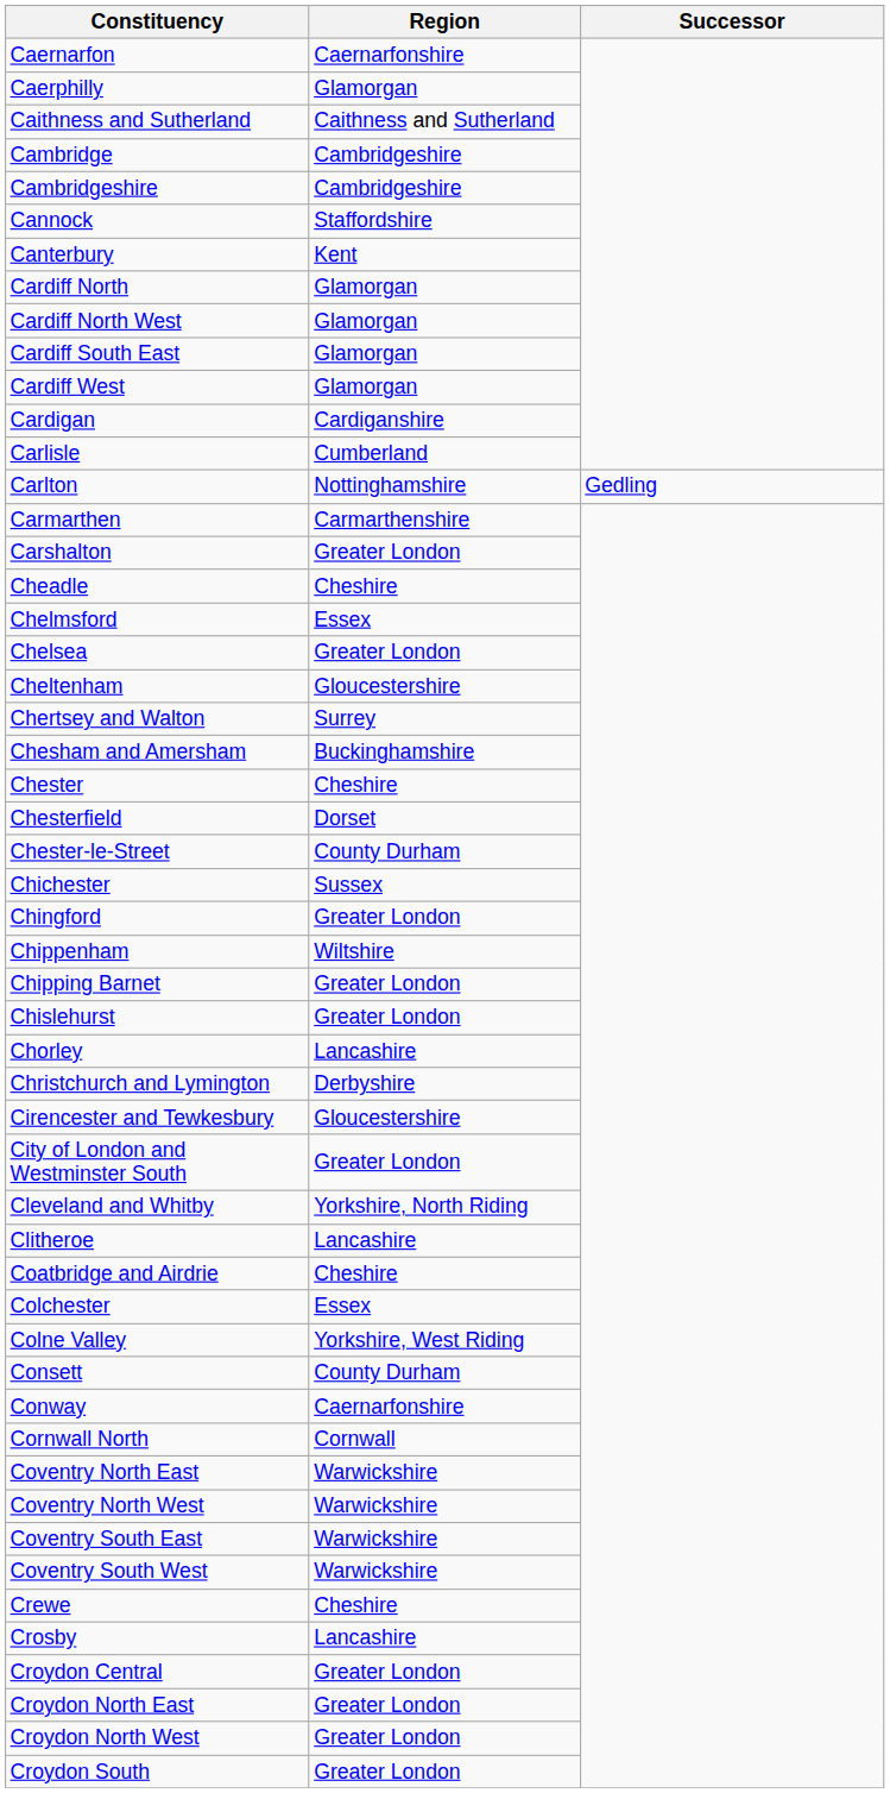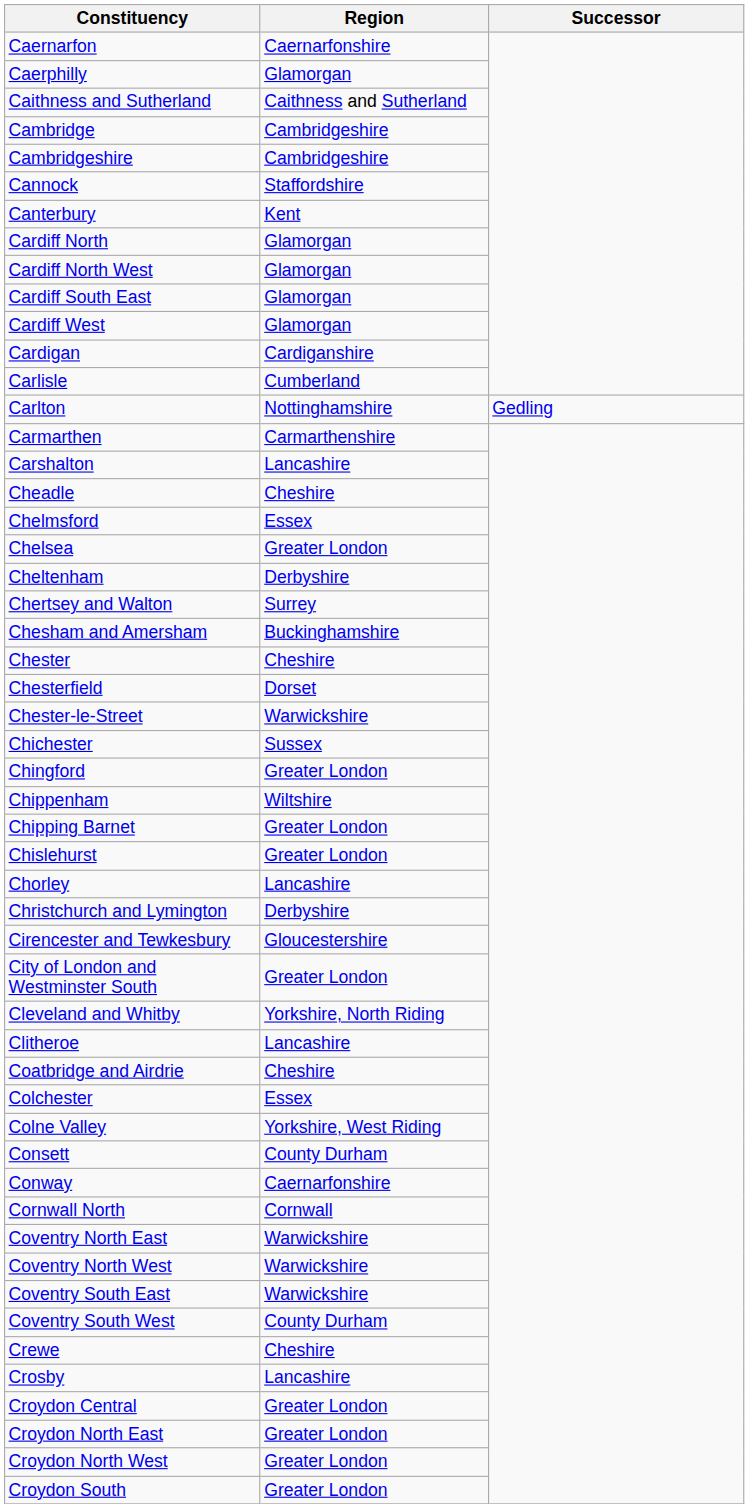 <table class="wikitable">
 <tr>
 <th width="225px">Constituency</th>
 <th width="200px">Region</th>
 <th width="225px">Successor</th>
 </tr>
 <tr>
 <td><a href='#'>Caernarfon</a></td>
 <td><a href='#'>Caernarfonshire</a></td>
 </tr>
 <tr>
 <td><a href='#'>Caerphilly</a></td>
 <td><a href='#'>Glamorgan</a></td>
 </tr>
 <tr>
 <td><a href='#'>Caithness and Sutherland</a></td>
 <td><a href='#'>Caithness</a> and <a href='#'>Sutherland</a></td>
 </tr>
 <tr>
 <td><a href='#'>Cambridge</a></td>
 <td><a href='#'>Cambridgeshire</a></td>
 </tr>
 <tr>
 <td><a href='#'>Cambridgeshire</a></td>
 <td><a href='#'>Cambridgeshire</a></td>
 </tr>
 <tr>
 <td><a href='#'>Cannock</a></td>
 <td><a href='#'>Staffordshire</a></td>
 </tr>
 <tr>
 <td><a href='#'>Canterbury</a></td>
 <td><a href='#'>Kent</a></td>
 </tr>
 <tr>
 <td><a href='#'>Cardiff North</a></td>
 <td><a href='#'>Glamorgan</a></td>
 </tr>
 <tr>
 <td><a href='#'>Cardiff North West</a></td>
 <td><a href='#'>Glamorgan</a></td>
 </tr>
 <tr>
 <td><a href='#'>Cardiff South East</a></td>
 <td><a href='#'>Glamorgan</a></td>
 </tr>
 <tr>
 <td><a href='#'>Cardiff West</a></td>
 <td><a href='#'>Glamorgan</a></td>
 </tr>
 <tr>
 <td><a href='#'>Cardigan</a></td>
 <td><a href='#'>Cardiganshire</a></td>
 </tr>
 <tr>
 <td><a href='#'>Carlisle</a></td>
 <td><a href='#'>Cumberland</a></td>
 </tr>
 <tr>
 <td><a href='#'>Carlton</a></td>
 <td><a href='#'>Nottinghamshire</a></td>
 <td><a href='#'>Gedling</a></td>
 </tr>
 <tr>
 <td><a href='#'>Carmarthen</a></td>
 <td><a href='#'>Carmarthenshire</a></td>
 </tr>
 <tr>
 <td><a href='#'>Carshalton</a></td>
-<td><a href='#'>Greater London</a></td>
+<td><a href='#'>Lancashire</a></td>
 </tr>
 <tr>
 <td><a href='#'>Cheadle</a></td>
 <td><a href='#'>Cheshire</a></td>
 </tr>
 <tr>
 <td><a href='#'>Chelmsford</a></td>
 <td><a href='#'>Essex</a></td>
 </tr>
 <tr>
 <td><a href='#'>Chelsea</a></td>
 <td><a href='#'>Greater London</a></td>
 </tr>
 <tr>
 <td><a href='#'>Cheltenham</a></td>
-<td><a href='#'>Gloucestershire</a></td>
+<td><a href='#'>Derbyshire</a></td>
 </tr>
 <tr>
 <td><a href='#'>Chertsey and Walton</a></td>
 <td><a href='#'>Surrey</a></td>
 </tr>
 <tr>
 <td><a href='#'>Chesham and Amersham</a></td>
 <td><a href='#'>Buckinghamshire</a></td>
 </tr>
 <tr>
 <td><a href='#'>Chester</a></td>
 <td><a href='#'>Cheshire</a></td>
 </tr>
 <tr>
 <td><a href='#'>Chesterfield</a></td>
 <td><a href='#'>Dorset</a></td>
 </tr>
 <tr>
 <td><a href='#'>Chester-le-Street</a></td>
-<td><a href='#'>County Durham</a></td>
+<td><a href='#'>Warwickshire</a></td>
 </tr>
 <tr>
 <td><a href='#'>Chichester</a></td>
 <td><a href='#'>Sussex</a></td>
 </tr>
 <tr>
 <td><a href='#'>Chingford</a></td>
 <td><a href='#'>Greater London</a></td>
 </tr>
 <tr>
 <td><a href='#'>Chippenham</a></td>
 <td><a href='#'>Wiltshire</a></td>
 </tr>
 <tr>
 <td><a href='#'>Chipping Barnet</a></td>
 <td><a href='#'>Greater London</a></td>
 </tr>
 <tr>
 <td><a href='#'>Chislehurst</a></td>
 <td><a href='#'>Greater London</a></td>
 </tr>
 <tr>
 <td><a href='#'>Chorley</a></td>
 <td><a href='#'>Lancashire</a></td>
 </tr>
 <tr>
 <td><a href='#'>Christchurch and Lymington</a></td>
 <td><a href='#'>Derbyshire</a></td>
 </tr>
 <tr>
 <td><a href='#'>Cirencester and Tewkesbury</a></td>
 <td><a href='#'>Gloucestershire</a></td>
 </tr>
 <tr>
 <td><a href='#'>City of London and Westminster South</a></td>
 <td><a href='#'>Greater London</a></td>
 </tr>
 <tr>
 <td><a href='#'>Cleveland and Whitby</a></td>
 <td><a href='#'>Yorkshire, North Riding</a></td>
 </tr>
 <tr>
 <td><a href='#'>Clitheroe</a></td>
 <td><a href='#'>Lancashire</a></td>
 </tr>
 <tr>
 <td><a href='#'>Coatbridge and Airdrie</a></td>
 <td><a href='#'>Cheshire</a></td>
 </tr>
 <tr>
 <td><a href='#'>Colchester</a></td>
 <td><a href='#'>Essex</a></td>
 </tr>
 <tr>
 <td><a href='#'>Colne Valley</a></td>
 <td><a href='#'>Yorkshire, West Riding</a></td>
 </tr>
 <tr>
 <td><a href='#'>Consett</a></td>
 <td><a href='#'>County Durham</a></td>
 </tr>
 <tr>
 <td><a href='#'>Conway</a></td>
 <td><a href='#'>Caernarfonshire</a></td>
 </tr>
 <tr>
 <td><a href='#'>Cornwall North</a></td>
 <td><a href='#'>Cornwall</a></td>
 </tr>
 <tr>
 <td><a href='#'>Coventry North East</a></td>
 <td><a href='#'>Warwickshire</a></td>
 </tr>
 <tr>
 <td><a href='#'>Coventry North West</a></td>
 <td><a href='#'>Warwickshire</a></td>
 </tr>
 <tr>
 <td><a href='#'>Coventry South East</a></td>
 <td><a href='#'>Warwickshire</a></td>
 </tr>
 <tr>
 <td><a href='#'>Coventry South West</a></td>
-<td><a href='#'>Warwickshire</a></td>
+<td><a href='#'>County Durham</a></td>
 </tr>
 <tr>
 <td><a href='#'>Crewe</a></td>
 <td><a href='#'>Cheshire</a></td>
 </tr>
 <tr>
 <td><a href='#'>Crosby</a></td>
 <td><a href='#'>Lancashire</a></td>
 </tr>
 <tr>
 <td><a href='#'>Croydon Central</a></td>
 <td><a href='#'>Greater London</a></td>
 </tr>
 <tr>
 <td><a href='#'>Croydon North East</a></td>
 <td><a href='#'>Greater London</a></td>
 </tr>
 <tr>
 <td><a href='#'>Croydon North West</a></td>
 <td><a href='#'>Greater London</a></td>
 </tr>
 <tr>
 <td><a href='#'>Croydon South</a></td>
 <td><a href='#'>Greater London</a></td>
 </tr>
 </table>
